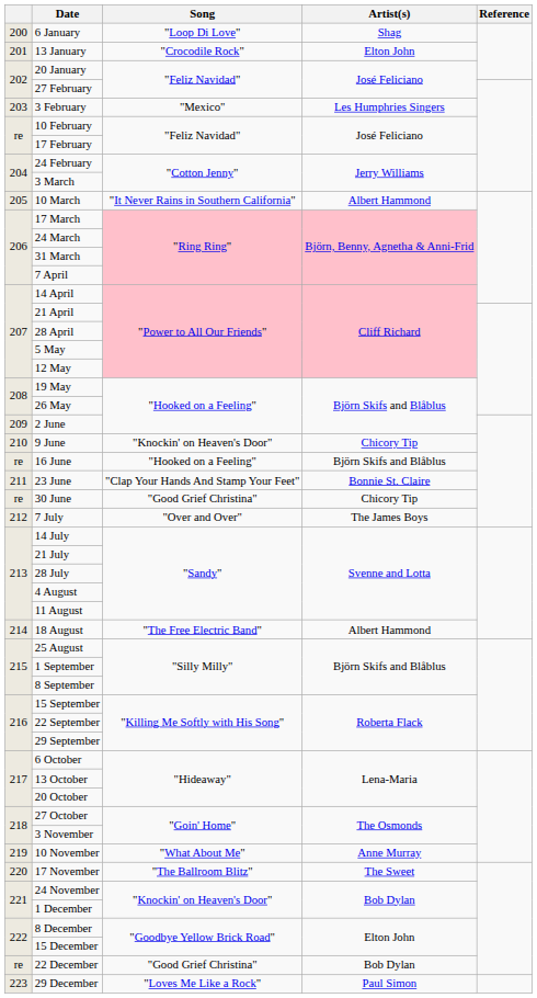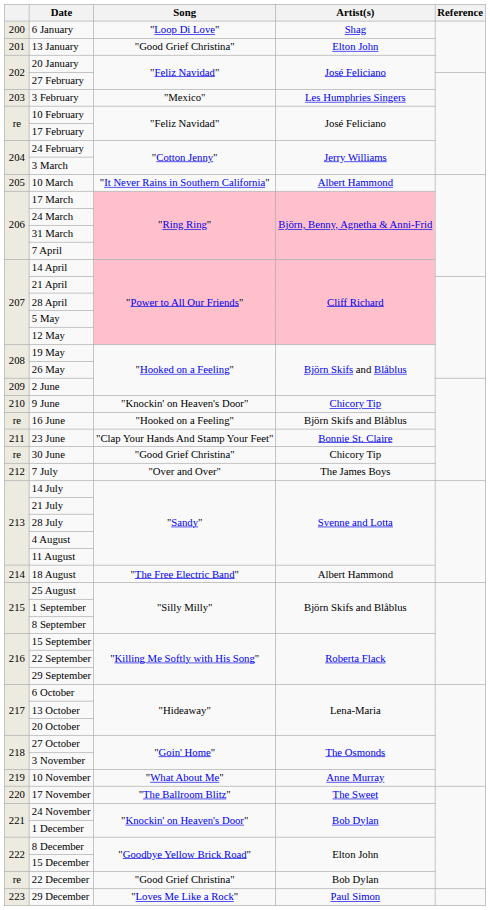 <table class="wikitable">
 <tr>
 <th width="30"></th>
 <th>Date</th>
 <th>Song</th>
 <th>Artist(s)</th>
 <th>Reference</th>
 </tr>
 <tr>
 <td bgcolor="#EDEAE0" align="center">200</td>
 <td>6 January</td>
 <td align="center">"<a href='#'>Loop Di Love</a>"</td>
 <td align="center"><a href='#'>Shag</a></td>
 <td rowspan="3" align="center"></td>
 </tr>
 <tr>
 <td bgcolor="#EDEAE0" align="center">201</td>
 <td>13 January</td>
-<td align="center">"<a href='#'>Crocodile Rock</a>"</td>
+<td align="center">"Good Grief Christina"</td>
 <td align="center"><a href='#'>Elton John</a></td>
 </tr>
 <tr>
 <td rowspan="2" bgcolor="#EDEAE0" align="center">202</td>
 <td>20 January</td>
 <td rowspan="2" align="center">"<a href='#'>Feliz Navidad</a>"</td>
 <td rowspan="2" align="center"><a href='#'>José Feliciano</a></td>
 </tr>
 <tr>
 <td>27 February</td>
 <td rowspan="6" align="center"></td>
 </tr>
 <tr>
 <td bgcolor="#EDEAE0" align="center">203</td>
 <td>3 February</td>
 <td align="center">"Mexico"</td>
 <td align="center"><a href='#'>Les Humphries Singers</a></td>
 </tr>
 <tr>
 <td rowspan="2" bgcolor="#EDEAE0" align="center">re</td>
 <td>10 February</td>
 <td rowspan="2" align="center">"Feliz Navidad"</td>
 <td rowspan="2" align="center">José Feliciano</td>
 </tr>
 <tr>
 <td>17 February</td>
 </tr>
 <tr>
 <td rowspan="2" bgcolor="#EDEAE0" align="center">204</td>
 <td>24 February</td>
 <td rowspan="2" align="center">"<a href='#'>Cotton Jenny</a>"</td>
 <td rowspan="2" align="center"><a href='#'>Jerry Williams</a></td>
 </tr>
 <tr>
 <td>3 March</td>
 </tr>
 <tr>
 <td bgcolor="#EDEAE0" align="center">205</td>
 <td>10 March</td>
 <td align="center">"<a href='#'>It Never Rains in Southern California</a>"</td>
 <td align="center"><a href='#'>Albert Hammond</a></td>
 <td rowspan="6" align="center"></td>
 </tr>
 <tr>
 <td rowspan="4" bgcolor="#EDEAE0" align="center">206</td>
 <td>17 March</td>
 <td rowspan="4" align="center" bgcolor="pink">"<a href='#'>Ring Ring</a>"</td>
 <td rowspan="4" align="center"  bgcolor="pink"><a href='#'>Björn, Benny, Agnetha & Anni-Frid</a></td>
 </tr>
 <tr>
 <td>24 March</td>
 </tr>
 <tr>
 <td>31 March</td>
 </tr>
 <tr>
 <td>7 April</td>
 </tr>
 <tr>
 <td rowspan="5" bgcolor="#EDEAE0" align="center">207</td>
 <td>14 April</td>
 <td rowspan="5" align="center" bgcolor="pink">"<a href='#'>Power to All Our Friends</a>"</td>
 <td rowspan="5" align="center" bgcolor="pink"><a href='#'>Cliff Richard</a></td>
 </tr>
 <tr>
 <td>21 April</td>
 <td rowspan="6" align="center"></td>
 </tr>
 <tr>
 <td>28 April</td>
 </tr>
 <tr>
 <td>5 May</td>
 </tr>
 <tr>
 <td>12 May</td>
 </tr>
 <tr>
 <td rowspan="2" bgcolor="#EDEAE0" align="center">208</td>
 <td>19 May</td>
 <td rowspan="3" align="center">"<a href='#'>Hooked on a Feeling</a>"</td>
 <td rowspan="3" align="center"><a href='#'>Björn Skifs</a> and <a href='#'>Blåblus</a></td>
 </tr>
 <tr>
 <td>26 May</td>
 </tr>
 <tr>
 <td bgcolor="#EDEAE0" align="center">209</td>
 <td>2 June</td>
 <td rowspan="6" align="center"></td>
 </tr>
 <tr>
 <td bgcolor="#EDEAE0" align="center">210</td>
 <td>9 June</td>
 <td align="center">"Knockin' on Heaven's Door"</td>
 <td align="center"><a href='#'>Chicory Tip</a></td>
 </tr>
 <tr>
 <td bgcolor="#EDEAE0" align="center">re</td>
 <td>16 June</td>
 <td align="center">"Hooked on a Feeling"</td>
 <td align="center">Björn Skifs and Blåblus</td>
 </tr>
 <tr>
 <td bgcolor="#EDEAE0" align="center">211</td>
 <td>23 June</td>
 <td align="center">"Clap Your Hands And Stamp Your Feet"</td>
 <td align="center"><a href='#'>Bonnie St. Claire</a></td>
 </tr>
 <tr>
 <td bgcolor="#EDEAE0" align="center">re</td>
 <td>30 June</td>
 <td align="center">"Good Grief Christina"</td>
 <td align="center">Chicory Tip</td>
 </tr>
 <tr>
 <td bgcolor="#EDEAE0" align="center">212</td>
 <td>7 July</td>
 <td align="center">"Over and Over"</td>
 <td align="center">The James Boys</td>
 </tr>
 <tr>
 <td rowspan="5" bgcolor="#EDEAE0" align="center">213</td>
 <td>14 July</td>
 <td rowspan="5" align="center">"<a href='#'>Sandy</a>"</td>
 <td rowspan="5" align="center"><a href='#'>Svenne and Lotta</a></td>
 <td rowspan="6" align="center"></td>
 </tr>
 <tr>
 <td>21 July</td>
 </tr>
 <tr>
 <td>28 July</td>
 </tr>
 <tr>
 <td>4 August</td>
 </tr>
 <tr>
 <td>11 August</td>
 </tr>
 <tr>
 <td bgcolor="#EDEAE0" align="center">214</td>
 <td>18 August</td>
 <td align="center">"<a href='#'>The Free Electric Band</a>"</td>
 <td align="center">Albert Hammond</td>
 </tr>
 <tr>
 <td rowspan="3" bgcolor="#EDEAE0" align="center">215</td>
 <td>25 August</td>
 <td rowspan="3" align="center">"Silly Milly"</td>
 <td rowspan="3" align="center">Björn Skifs and Blåblus</td>
 <td rowspan="6" align="center"></td>
 </tr>
 <tr>
 <td>1 September</td>
 </tr>
 <tr>
 <td>8 September</td>
 </tr>
 <tr>
 <td rowspan="3" bgcolor="#EDEAE0" align="center">216</td>
 <td>15 September</td>
 <td rowspan="3" align="center">"<a href='#'>Killing Me Softly with His Song</a>"</td>
 <td rowspan="3" align="center"><a href='#'>Roberta Flack</a></td>
 </tr>
 <tr>
 <td>22 September</td>
 </tr>
 <tr>
 <td>29 September</td>
 </tr>
 <tr>
 <td rowspan="3" bgcolor="#EDEAE0" align="center">217</td>
 <td>6 October</td>
 <td rowspan="3" align="center">"Hideaway"</td>
 <td rowspan="3" align="center">Lena-Maria</td>
 <td rowspan="6" align="center"></td>
 </tr>
 <tr>
 <td>13 October</td>
 </tr>
 <tr>
 <td>20 October</td>
 </tr>
 <tr>
 <td rowspan="2" bgcolor="#EDEAE0" align="center">218</td>
 <td>27 October</td>
 <td rowspan="2" align="center">"<a href='#'>Goin' Home</a>"</td>
 <td rowspan="2" align="center"><a href='#'>The Osmonds</a></td>
 </tr>
 <tr>
 <td>3 November</td>
 </tr>
 <tr>
 <td bgcolor="#EDEAE0" align="center">219</td>
 <td>10 November</td>
 <td align="center">"<a href='#'>What About Me</a>"</td>
 <td align="center"><a href='#'>Anne Murray</a></td>
 </tr>
 <tr>
 <td bgcolor="#EDEAE0" align="center">220</td>
 <td>17 November</td>
 <td align="center">"<a href='#'>The Ballroom Blitz</a>"</td>
 <td align="center"><a href='#'>The Sweet</a></td>
 <td rowspan="6" align="center"></td>
 </tr>
 <tr>
 <td rowspan="2" bgcolor="#EDEAE0" align="center">221</td>
 <td>24 November</td>
 <td rowspan="2" align="center">"<a href='#'>Knockin' on Heaven's Door</a>"</td>
 <td rowspan="2" align="center"><a href='#'>Bob Dylan</a></td>
 </tr>
 <tr>
 <td>1 December</td>
 </tr>
 <tr>
 <td rowspan="2" bgcolor="#EDEAE0" align="center">222</td>
 <td>8 December</td>
 <td rowspan="2" align="center">"<a href='#'>Goodbye Yellow Brick Road</a>"</td>
 <td rowspan="2" align="center">Elton John</td>
 </tr>
 <tr>
 <td>15 December</td>
 </tr>
 <tr>
 <td bgcolor="#EDEAE0" align="center">re</td>
 <td>22 December</td>
 <td align="center">"Good Grief Christina"</td>
 <td align="center">Bob Dylan</td>
 </tr>
 <tr>
 <td bgcolor="#EDEAE0" align="center">223</td>
 <td>29 December</td>
 <td align="center">"<a href='#'>Loves Me Like a Rock</a>"</td>
 <td align="center"><a href='#'>Paul Simon</a></td>
 <td align="center"></td>
 </tr>
 </table>
